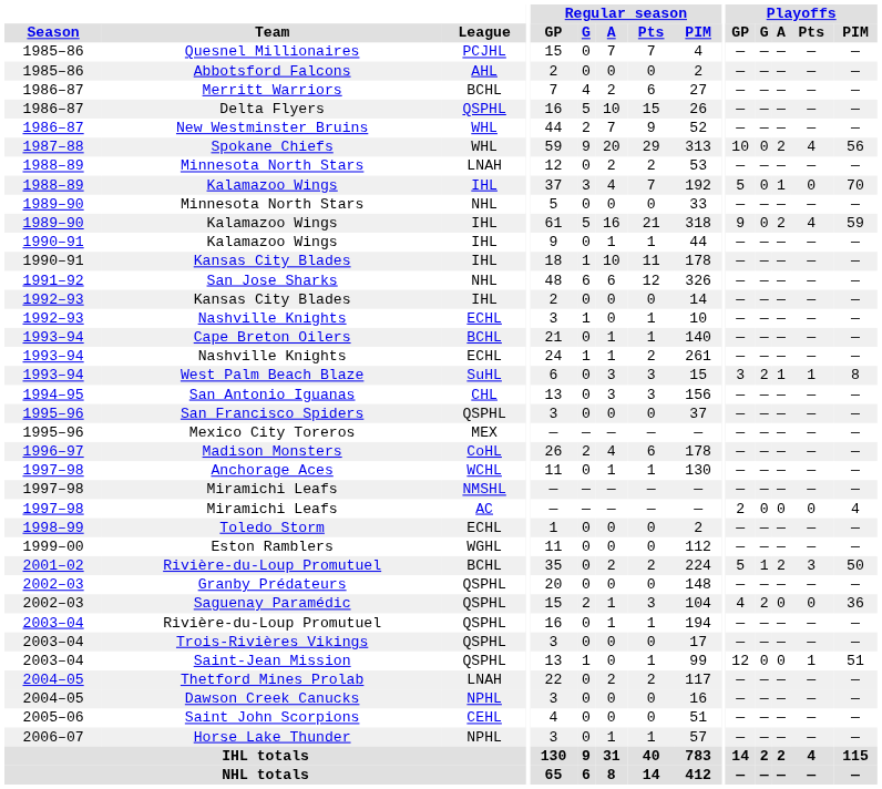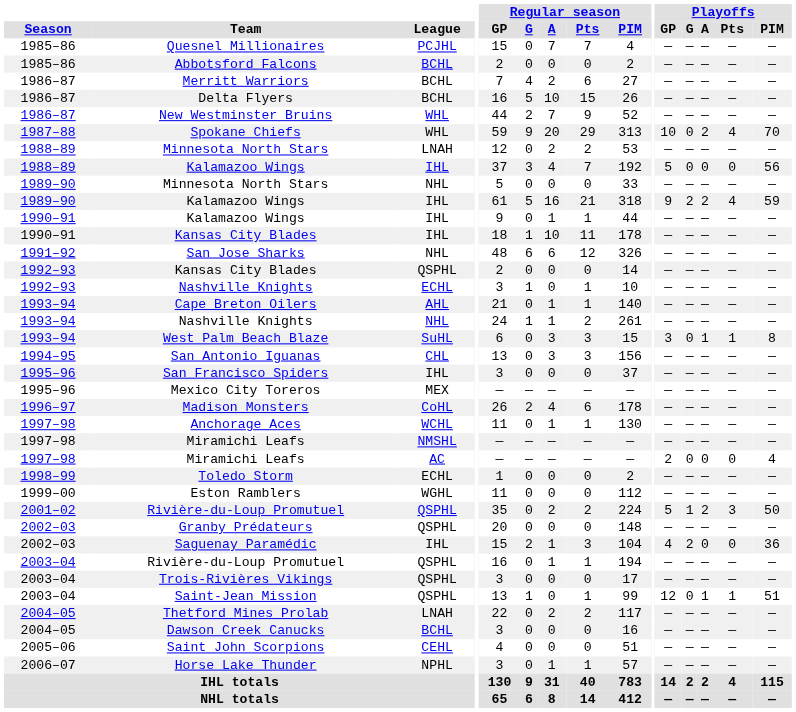 <table border="0" cellpadding="1" cellspacing="0" style="text-align:center; width:60em">
 <tr bgcolor="#e0e0e0">
 <th colspan="3" bgcolor="#ffffff"></th>
 <th rowspan="100" bgcolor="#ffffff"></th>
 <th colspan="5"><a href='#'>Regular season</a></th>
 <th rowspan="100" bgcolor="#ffffff"></th>
 <th colspan="5"><a href='#'>Playoffs</a></th>
 </tr>
 <tr bgcolor="#e0e0e0">
 <th><a href='#'>Season</a></th>
 <th>Team</th>
 <th>League</th>
 <th>GP</th>
 <th><a href='#'>G</a></th>
 <th><a href='#'>A</a></th>
 <th><a href='#'>Pts</a></th>
 <th><a href='#'>PIM</a></th>
 <th>GP</th>
 <th>G</th>
 <th>A</th>
 <th>Pts</th>
 <th>PIM</th>
 </tr>
 <tr>
 <td>1985–86</td>
 <td><a href='#'>Quesnel Millionaires</a></td>
 <td><a href='#'>PCJHL</a></td>
 <td>15</td>
 <td>0</td>
 <td>7</td>
 <td>7</td>
 <td>4</td>
 <td>—</td>
 <td>—</td>
 <td>—</td>
 <td>—</td>
 <td>—</td>
 </tr>
 <tr bgcolor="#f0f0f0">
 <td>1985–86</td>
 <td><a href='#'>Abbotsford Falcons</a></td>
-<td><a href='#'>AHL</a></td>
+<td><a href='#'>BCHL</a></td>
 <td>2</td>
 <td>0</td>
 <td>0</td>
 <td>0</td>
 <td>2</td>
 <td>—</td>
 <td>—</td>
 <td>—</td>
 <td>—</td>
 <td>—</td>
 </tr>
 <tr>
 <td>1986–87</td>
 <td><a href='#'>Merritt Warriors</a></td>
 <td>BCHL</td>
 <td>7</td>
 <td>4</td>
 <td>2</td>
 <td>6</td>
 <td>27</td>
 <td>—</td>
 <td>—</td>
 <td>—</td>
 <td>—</td>
 <td>—</td>
 </tr>
 <tr bgcolor="#f0f0f0">
 <td>1986–87</td>
 <td>Delta Flyers</td>
-<td><a href='#'>QSPHL</a></td>
+<td>BCHL</td>
 <td>16</td>
 <td>5</td>
 <td>10</td>
 <td>15</td>
 <td>26</td>
 <td>—</td>
 <td>—</td>
 <td>—</td>
 <td>—</td>
 <td>—</td>
 </tr>
 <tr>
 <td><a href='#'>1986–87</a></td>
 <td><a href='#'>New Westminster Bruins</a></td>
 <td><a href='#'>WHL</a></td>
 <td>44</td>
 <td>2</td>
 <td>7</td>
 <td>9</td>
 <td>52</td>
 <td>—</td>
 <td>—</td>
 <td>—</td>
 <td>—</td>
 <td>—</td>
 </tr>
 <tr bgcolor="#f0f0f0">
 <td><a href='#'>1987–88</a></td>
 <td><a href='#'>Spokane Chiefs</a></td>
 <td>WHL</td>
 <td>59</td>
 <td>9</td>
 <td>20</td>
 <td>29</td>
 <td>313</td>
 <td>10</td>
 <td>0</td>
 <td>2</td>
 <td>4</td>
-<td>56</td>
+<td>70</td>
 </tr>
 <tr>
 <td><a href='#'>1988–89</a></td>
 <td><a href='#'>Minnesota North Stars</a></td>
 <td>LNAH</td>
 <td>12</td>
 <td>0</td>
 <td>2</td>
 <td>2</td>
 <td>53</td>
 <td>—</td>
 <td>—</td>
 <td>—</td>
 <td>—</td>
 <td>—</td>
 </tr>
 <tr bgcolor="#f0f0f0">
 <td><a href='#'>1988–89</a></td>
 <td><a href='#'>Kalamazoo Wings</a></td>
 <td><a href='#'>IHL</a></td>
 <td>37</td>
 <td>3</td>
 <td>4</td>
 <td>7</td>
 <td>192</td>
 <td>5</td>
 <td>0</td>
-<td>1</td>
 <td>0</td>
-<td>70</td>
+<td>0</td>
+<td>56</td>
 </tr>
 <tr>
 <td><a href='#'>1989–90</a></td>
 <td>Minnesota North Stars</td>
 <td>NHL</td>
 <td>5</td>
 <td>0</td>
 <td>0</td>
 <td>0</td>
 <td>33</td>
 <td>—</td>
 <td>—</td>
 <td>—</td>
 <td>—</td>
 <td>—</td>
 </tr>
 <tr bgcolor="#f0f0f0">
 <td><a href='#'>1989–90</a></td>
 <td>Kalamazoo Wings</td>
 <td>IHL</td>
 <td>61</td>
 <td>5</td>
 <td>16</td>
 <td>21</td>
 <td>318</td>
 <td>9</td>
-<td>0</td>
+<td>2</td>
 <td>2</td>
 <td>4</td>
 <td>59</td>
 </tr>
 <tr>
 <td><a href='#'>1990–91</a></td>
 <td>Kalamazoo Wings</td>
 <td>IHL</td>
 <td>9</td>
 <td>0</td>
 <td>1</td>
 <td>1</td>
 <td>44</td>
 <td>—</td>
 <td>—</td>
 <td>—</td>
 <td>—</td>
 <td>—</td>
 </tr>
 <tr bgcolor="#f0f0f0">
 <td>1990–91</td>
 <td><a href='#'>Kansas City Blades</a></td>
 <td>IHL</td>
 <td>18</td>
 <td>1</td>
 <td>10</td>
 <td>11</td>
 <td>178</td>
 <td>—</td>
 <td>—</td>
 <td>—</td>
 <td>—</td>
 <td>—</td>
 </tr>
 <tr>
 <td><a href='#'>1991–92</a></td>
 <td><a href='#'>San Jose Sharks</a></td>
 <td>NHL</td>
 <td>48</td>
 <td>6</td>
 <td>6</td>
 <td>12</td>
 <td>326</td>
 <td>—</td>
 <td>—</td>
 <td>—</td>
 <td>—</td>
 <td>—</td>
 </tr>
 <tr bgcolor="#f0f0f0">
 <td><a href='#'>1992–93</a></td>
 <td>Kansas City Blades</td>
-<td>IHL</td>
+<td>QSPHL</td>
 <td>2</td>
 <td>0</td>
 <td>0</td>
 <td>0</td>
 <td>14</td>
 <td>—</td>
 <td>—</td>
 <td>—</td>
 <td>—</td>
 <td>—</td>
 </tr>
 <tr>
 <td><a href='#'>1992–93</a></td>
 <td><a href='#'>Nashville Knights</a></td>
 <td><a href='#'>ECHL</a></td>
 <td>3</td>
 <td>1</td>
 <td>0</td>
 <td>1</td>
 <td>10</td>
 <td>—</td>
 <td>—</td>
 <td>—</td>
 <td>—</td>
 <td>—</td>
 </tr>
 <tr bgcolor="#f0f0f0">
 <td><a href='#'>1993–94</a></td>
 <td><a href='#'>Cape Breton Oilers</a></td>
-<td><a href='#'>BCHL</a></td>
+<td><a href='#'>AHL</a></td>
 <td>21</td>
 <td>0</td>
 <td>1</td>
 <td>1</td>
 <td>140</td>
 <td>—</td>
 <td>—</td>
 <td>—</td>
 <td>—</td>
 <td>—</td>
 </tr>
 <tr>
 <td><a href='#'>1993–94</a></td>
 <td>Nashville Knights</td>
-<td>ECHL</td>
+<td><a href='#'>NHL</a></td>
 <td>24</td>
 <td>1</td>
 <td>1</td>
 <td>2</td>
 <td>261</td>
 <td>—</td>
 <td>—</td>
 <td>—</td>
 <td>—</td>
 <td>—</td>
 </tr>
 <tr bgcolor="#f0f0f0">
 <td><a href='#'>1993–94</a></td>
 <td><a href='#'>West Palm Beach Blaze</a></td>
 <td><a href='#'>SuHL</a></td>
 <td>6</td>
 <td>0</td>
 <td>3</td>
 <td>3</td>
 <td>15</td>
 <td>3</td>
-<td>2</td>
+<td>0</td>
 <td>1</td>
 <td>1</td>
 <td>8</td>
 </tr>
 <tr>
 <td><a href='#'>1994–95</a></td>
 <td><a href='#'>San Antonio Iguanas</a></td>
 <td><a href='#'>CHL</a></td>
 <td>13</td>
 <td>0</td>
 <td>3</td>
 <td>3</td>
 <td>156</td>
 <td>—</td>
 <td>—</td>
 <td>—</td>
 <td>—</td>
 <td>—</td>
 </tr>
 <tr bgcolor="#f0f0f0">
 <td><a href='#'>1995–96</a></td>
 <td><a href='#'>San Francisco Spiders</a></td>
-<td>QSPHL</td>
+<td>IHL</td>
 <td>3</td>
 <td>0</td>
 <td>0</td>
 <td>0</td>
 <td>37</td>
 <td>—</td>
 <td>—</td>
 <td>—</td>
 <td>—</td>
 <td>—</td>
 </tr>
 <tr>
 <td>1995–96</td>
 <td>Mexico City Toreros</td>
 <td>MEX</td>
 <td>—</td>
 <td>—</td>
 <td>—</td>
 <td>—</td>
 <td>—</td>
 <td>—</td>
 <td>—</td>
 <td>—</td>
 <td>—</td>
 <td>—</td>
 </tr>
 <tr bgcolor="#f0f0f0">
 <td><a href='#'>1996–97</a></td>
 <td><a href='#'>Madison Monsters</a></td>
 <td><a href='#'>CoHL</a></td>
 <td>26</td>
 <td>2</td>
 <td>4</td>
 <td>6</td>
 <td>178</td>
 <td>—</td>
 <td>—</td>
 <td>—</td>
 <td>—</td>
 <td>—</td>
 </tr>
 <tr>
 <td><a href='#'>1997–98</a></td>
 <td><a href='#'>Anchorage Aces</a></td>
 <td><a href='#'>WCHL</a></td>
 <td>11</td>
 <td>0</td>
 <td>1</td>
 <td>1</td>
 <td>130</td>
 <td>—</td>
 <td>—</td>
 <td>—</td>
 <td>—</td>
 <td>—</td>
 </tr>
 <tr bgcolor="#f0f0f0">
 <td>1997–98</td>
 <td>Miramichi Leafs</td>
 <td><a href='#'>NMSHL</a></td>
 <td>—</td>
 <td>—</td>
 <td>—</td>
 <td>—</td>
 <td>—</td>
 <td>—</td>
 <td>—</td>
 <td>—</td>
 <td>—</td>
 <td>—</td>
 </tr>
 <tr>
 <td><a href='#'>1997–98</a></td>
 <td>Miramichi Leafs</td>
 <td><a href='#'>AC</a></td>
 <td>—</td>
 <td>—</td>
 <td>—</td>
 <td>—</td>
 <td>—</td>
 <td>2</td>
 <td>0</td>
 <td>0</td>
 <td>0</td>
 <td>4</td>
 </tr>
 <tr bgcolor="#f0f0f0">
 <td><a href='#'>1998–99</a></td>
 <td><a href='#'>Toledo Storm</a></td>
 <td>ECHL</td>
 <td>1</td>
 <td>0</td>
 <td>0</td>
 <td>0</td>
 <td>2</td>
 <td>—</td>
 <td>—</td>
 <td>—</td>
 <td>—</td>
 <td>—</td>
 </tr>
 <tr>
 <td>1999–00</td>
 <td>Eston Ramblers</td>
 <td>WGHL</td>
 <td>11</td>
 <td>0</td>
 <td>0</td>
 <td>0</td>
 <td>112</td>
 <td>—</td>
 <td>—</td>
 <td>—</td>
 <td>—</td>
 <td>—</td>
 </tr>
 <tr bgcolor="#f0f0f0">
 <td><a href='#'>2001–02</a></td>
 <td><a href='#'>Rivière-du-Loup Promutuel</a></td>
-<td>BCHL</td>
+<td><a href='#'>QSPHL</a></td>
 <td>35</td>
 <td>0</td>
 <td>2</td>
 <td>2</td>
 <td>224</td>
 <td>5</td>
 <td>1</td>
 <td>2</td>
 <td>3</td>
 <td>50</td>
 </tr>
 <tr>
 <td><a href='#'>2002–03</a></td>
 <td><a href='#'>Granby Prédateurs</a></td>
 <td>QSPHL</td>
 <td>20</td>
 <td>0</td>
 <td>0</td>
 <td>0</td>
 <td>148</td>
 <td>—</td>
 <td>—</td>
 <td>—</td>
 <td>—</td>
 <td>—</td>
 </tr>
 <tr bgcolor="#f0f0f0">
 <td>2002–03</td>
 <td><a href='#'>Saguenay Paramédic</a></td>
-<td>QSPHL</td>
+<td>IHL</td>
 <td>15</td>
 <td>2</td>
 <td>1</td>
 <td>3</td>
 <td>104</td>
 <td>4</td>
 <td>2</td>
 <td>0</td>
 <td>0</td>
 <td>36</td>
 </tr>
 <tr>
 <td><a href='#'>2003–04</a></td>
 <td>Rivière-du-Loup Promutuel</td>
 <td>QSPHL</td>
 <td>16</td>
 <td>0</td>
 <td>1</td>
 <td>1</td>
 <td>194</td>
 <td>—</td>
 <td>—</td>
 <td>—</td>
 <td>—</td>
 <td>—</td>
 </tr>
 <tr bgcolor="#f0f0f0">
 <td>2003–04</td>
 <td><a href='#'>Trois-Rivières Vikings</a></td>
 <td>QSPHL</td>
 <td>3</td>
 <td>0</td>
 <td>0</td>
 <td>0</td>
 <td>17</td>
 <td>—</td>
 <td>—</td>
 <td>—</td>
 <td>—</td>
 <td>—</td>
 </tr>
 <tr>
 <td>2003–04</td>
 <td><a href='#'>Saint-Jean Mission</a></td>
 <td>QSPHL</td>
 <td>13</td>
 <td>1</td>
 <td>0</td>
 <td>1</td>
 <td>99</td>
 <td>12</td>
 <td>0</td>
-<td>0</td>
+<td>1</td>
 <td>1</td>
 <td>51</td>
 </tr>
 <tr bgcolor="#f0f0f0">
 <td><a href='#'>2004–05</a></td>
 <td><a href='#'>Thetford Mines Prolab</a></td>
 <td>LNAH</td>
 <td>22</td>
 <td>0</td>
 <td>2</td>
 <td>2</td>
 <td>117</td>
 <td>—</td>
 <td>—</td>
 <td>—</td>
 <td>—</td>
 <td>—</td>
 </tr>
 <tr bgcolor="#f0f0f0">
 <td>2004–05</td>
 <td><a href='#'>Dawson Creek Canucks</a></td>
-<td><a href='#'>NPHL</a></td>
+<td><a href='#'>BCHL</a></td>
 <td>3</td>
 <td>0</td>
 <td>0</td>
 <td>0</td>
 <td>16</td>
 <td>—</td>
 <td>—</td>
 <td>—</td>
 <td>—</td>
 <td>—</td>
 </tr>
 <tr>
 <td>2005–06</td>
 <td><a href='#'>Saint John Scorpions</a></td>
 <td><a href='#'>CEHL</a></td>
 <td>4</td>
 <td>0</td>
 <td>0</td>
 <td>0</td>
 <td>51</td>
 <td>—</td>
 <td>—</td>
 <td>—</td>
 <td>—</td>
 <td>—</td>
 </tr>
 <tr bgcolor="#f0f0f0">
 <td>2006–07</td>
 <td><a href='#'>Horse Lake Thunder</a></td>
 <td>NPHL</td>
 <td>3</td>
 <td>0</td>
 <td>1</td>
 <td>1</td>
 <td>57</td>
 <td>—</td>
 <td>—</td>
 <td>—</td>
 <td>—</td>
 <td>—</td>
 </tr>
 <tr bgcolor="#e0e0e0">
 <th colspan="3">IHL totals</th>
 <th>130</th>
 <th>9</th>
 <th>31</th>
 <th>40</th>
 <th>783</th>
 <th>14</th>
 <th>2</th>
 <th>2</th>
 <th>4</th>
 <th>115</th>
 </tr>
 <tr bgcolor="#e0e0e0">
 <th colspan="3">NHL totals</th>
 <th>65</th>
 <th>6</th>
 <th>8</th>
 <th>14</th>
 <th>412</th>
 <th>—</th>
 <th>—</th>
 <th>—</th>
 <th>—</th>
 <th>—</th>
 </tr>
 </table>
